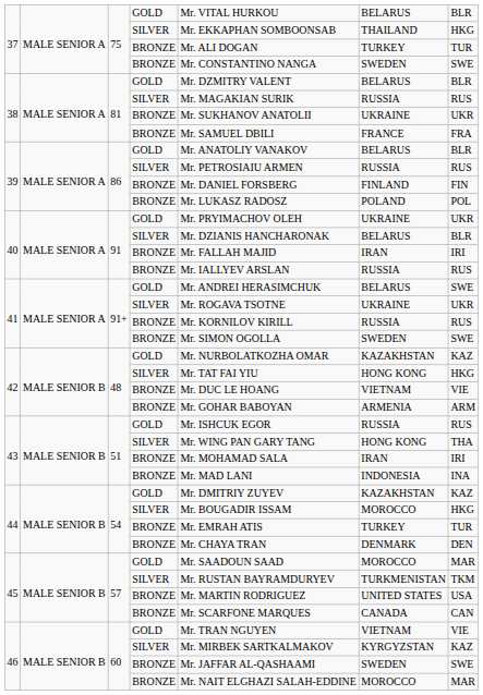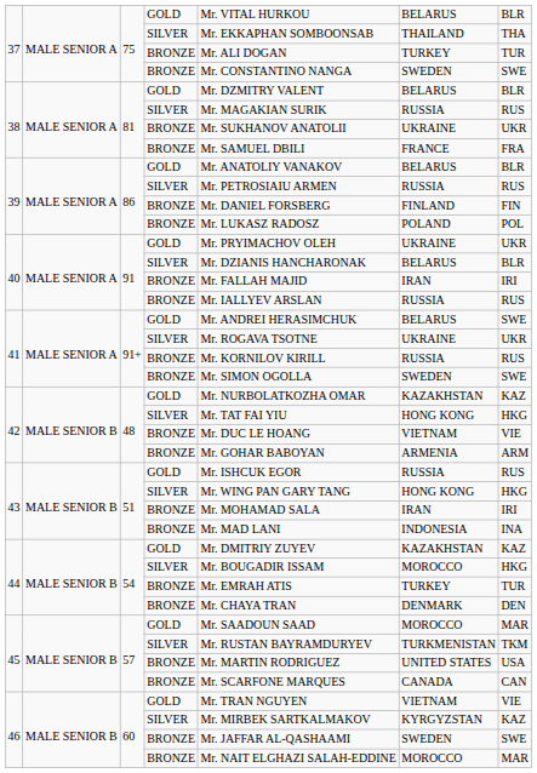 <table class="wikitable">
 <tr>
 <td rowspan="4"><br>37</td>
 <td rowspan="4"><br>MALE SENIOR A</td>
 <td rowspan="4"><br>75</td>
 <td>GOLD</td>
 <td>Mr. VITAL HURKOU</td>
 <td>BELARUS</td>
 <td>BLR</td>
 </tr>
 <tr>
 <td>SILVER</td>
 <td>Mr. EKKAPHAN SOMBOONSAB</td>
 <td>THAILAND</td>
-<td>HKG</td>
+<td>THA</td>
 </tr>
 <tr>
 <td>BRONZE</td>
 <td>Mr. ALI DOGAN</td>
 <td>TURKEY</td>
 <td>TUR</td>
 </tr>
 <tr>
 <td>BRONZE</td>
 <td>Mr. CONSTANTINO NANGA</td>
 <td>SWEDEN</td>
 <td>SWE</td>
 </tr>
 <tr>
 <td rowspan="4"><br>38</td>
 <td rowspan="4"><br>MALE SENIOR A</td>
 <td rowspan="4"><br>81</td>
 <td>GOLD</td>
 <td>Mr. DZMITRY VALENT</td>
 <td>BELARUS</td>
 <td>BLR</td>
 </tr>
 <tr>
 <td>SILVER</td>
 <td>Mr. MAGAKIAN SURIK</td>
 <td>RUSSIA</td>
 <td>RUS</td>
 </tr>
 <tr>
 <td>BRONZE</td>
 <td>Mr. SUKHANOV ANATOLII</td>
 <td>UKRAINE</td>
 <td>UKR</td>
 </tr>
 <tr>
 <td>BRONZE</td>
 <td>Mr. SAMUEL DBILI</td>
 <td>FRANCE</td>
 <td>FRA</td>
 </tr>
 <tr>
 <td rowspan="4"><br>39</td>
 <td rowspan="4"><br>MALE SENIOR A</td>
 <td rowspan="4"><br>86</td>
 <td>GOLD</td>
 <td>Mr. ANATOLIY VANAKOV</td>
 <td>BELARUS</td>
 <td>BLR</td>
 </tr>
 <tr>
 <td>SILVER</td>
 <td>Mr. PETROSIAIU ARMEN</td>
 <td>RUSSIA</td>
 <td>RUS</td>
 </tr>
 <tr>
 <td>BRONZE</td>
 <td>Mr. DANIEL FORSBERG</td>
 <td>FINLAND</td>
 <td>FIN</td>
 </tr>
 <tr>
 <td>BRONZE</td>
 <td>Mr. LUKASZ RADOSZ</td>
 <td>POLAND</td>
 <td>POL</td>
 </tr>
 <tr>
 <td rowspan="4"><br>40</td>
 <td rowspan="4"><br>MALE SENIOR A</td>
 <td rowspan="4"><br>91</td>
 <td>GOLD</td>
 <td>Mr. PRYIMACHOV OLEH</td>
 <td>UKRAINE</td>
 <td>UKR</td>
 </tr>
 <tr>
 <td>SILVER</td>
 <td>Mr. DZIANIS HANCHARONAK</td>
 <td>BELARUS</td>
 <td>BLR</td>
 </tr>
 <tr>
 <td>BRONZE</td>
 <td>Mr. FALLAH MAJID</td>
 <td>IRAN</td>
 <td>IRI</td>
 </tr>
 <tr>
 <td>BRONZE</td>
 <td>Mr. IALLYEV ARSLAN</td>
 <td>RUSSIA</td>
 <td>RUS</td>
 </tr>
 <tr>
 <td rowspan="4"><br>41</td>
 <td rowspan="4"><br>MALE SENIOR A</td>
 <td rowspan="4"><br>91+</td>
 <td>GOLD</td>
 <td>Mr. ANDREI HERASIMCHUK</td>
 <td>BELARUS</td>
 <td>SWE</td>
 </tr>
 <tr>
 <td>SILVER</td>
 <td>Mr. ROGAVA TSOTNE</td>
 <td>UKRAINE</td>
 <td>UKR</td>
 </tr>
 <tr>
 <td>BRONZE</td>
 <td>Mr. KORNILOV KIRILL</td>
 <td>RUSSIA</td>
 <td>RUS</td>
 </tr>
 <tr>
 <td>BRONZE</td>
 <td>Mr. SIMON OGOLLA</td>
 <td>SWEDEN</td>
 <td>SWE</td>
 </tr>
 <tr>
 <td rowspan="4"><br>42</td>
 <td rowspan="4"><br>MALE SENIOR B</td>
 <td rowspan="4"><br>48</td>
 <td>GOLD</td>
 <td>Mr. NURBOLATKOZHA OMAR</td>
 <td>KAZAKHSTAN</td>
 <td>KAZ</td>
 </tr>
 <tr>
 <td>SILVER</td>
 <td>Mr. TAT FAI YIU</td>
 <td>HONG KONG</td>
 <td>HKG</td>
 </tr>
 <tr>
 <td>BRONZE</td>
 <td>Mr. DUC LE HOANG</td>
 <td>VIETNAM</td>
 <td>VIE</td>
 </tr>
 <tr>
 <td>BRONZE</td>
 <td>Mr. GOHAR BABOYAN</td>
 <td>ARMENIA</td>
 <td>ARM</td>
 </tr>
 <tr>
 <td rowspan="4"><br>43</td>
 <td rowspan="4"><br>MALE SENIOR B</td>
 <td rowspan="4"><br>51</td>
 <td>GOLD</td>
 <td>Mr. ISHCUK EGOR</td>
 <td>RUSSIA</td>
 <td>RUS</td>
 </tr>
 <tr>
 <td>SILVER</td>
 <td>Mr. WING PAN GARY TANG</td>
 <td>HONG KONG</td>
-<td>THA</td>
+<td>HKG</td>
 </tr>
 <tr>
 <td>BRONZE</td>
 <td>Mr. MOHAMAD SALA</td>
 <td>IRAN</td>
 <td>IRI</td>
 </tr>
 <tr>
 <td>BRONZE</td>
 <td>Mr. MAD LANI</td>
 <td>INDONESIA</td>
 <td>INA</td>
 </tr>
 <tr>
 <td rowspan="4"><br>44</td>
 <td rowspan="4"><br>MALE SENIOR B</td>
 <td rowspan="4"><br>54</td>
 <td>GOLD</td>
 <td>Mr. DMITRIY ZUYEV</td>
 <td>KAZAKHSTAN</td>
 <td>KAZ</td>
 </tr>
 <tr>
 <td>SILVER</td>
 <td>Mr. BOUGADIR ISSAM</td>
 <td>MOROCCO</td>
 <td>HKG</td>
 </tr>
 <tr>
 <td>BRONZE</td>
 <td>Mr. EMRAH ATIS</td>
 <td>TURKEY</td>
 <td>TUR</td>
 </tr>
 <tr>
 <td>BRONZE</td>
 <td>Mr. CHAYA TRAN</td>
 <td>DENMARK</td>
 <td>DEN</td>
 </tr>
 <tr>
 <td rowspan="4"><br>45</td>
 <td rowspan="4"><br>MALE SENIOR B</td>
 <td rowspan="4"><br>57</td>
 <td>GOLD</td>
 <td>Mr. SAADOUN SAAD</td>
 <td>MOROCCO</td>
 <td>MAR</td>
 </tr>
 <tr>
 <td>SILVER</td>
 <td>Mr. RUSTAN BAYRAMDURYEV</td>
 <td>TURKMENISTAN</td>
 <td>TKM</td>
 </tr>
 <tr>
 <td>BRONZE</td>
 <td>Mr. MARTIN RODRIGUEZ</td>
 <td>UNITED STATES</td>
 <td>USA</td>
 </tr>
 <tr>
 <td>BRONZE</td>
 <td>Mr. SCARFONE MARQUES</td>
 <td>CANADA</td>
 <td>CAN</td>
 </tr>
 <tr>
 <td rowspan="4"><br>46</td>
 <td rowspan="4"><br>MALE SENIOR B</td>
 <td rowspan="4"><br>60</td>
 <td>GOLD</td>
 <td>Mr. TRAN NGUYEN</td>
 <td>VIETNAM</td>
 <td>VIE</td>
 </tr>
 <tr>
 <td>SILVER</td>
 <td>Mr. MIRBEK SARTKALMAKOV</td>
 <td>KYRGYZSTAN</td>
 <td>KAZ</td>
 </tr>
 <tr>
 <td>BRONZE</td>
 <td>Mr. JAFFAR AL-QASHAAMI</td>
 <td>SWEDEN</td>
 <td>SWE</td>
 </tr>
 <tr>
 <td>BRONZE</td>
 <td>Mr. NAIT ELGHAZI  SALAH-EDDINE</td>
 <td>MOROCCO</td>
 <td>MAR</td>
 </tr>
 </table>
